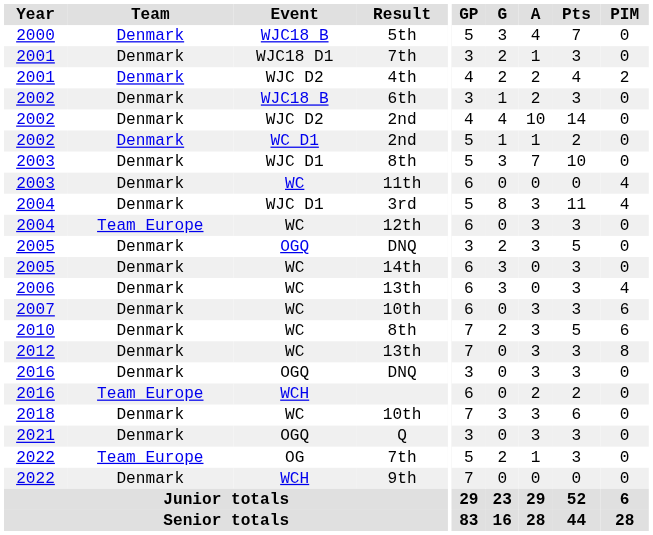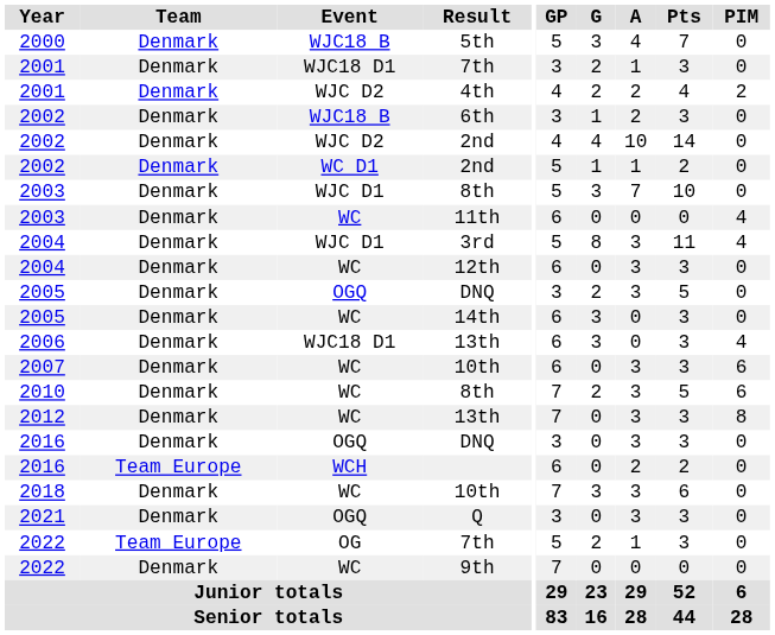 <table border="0" cellpadding="1" cellspacing="0" ID="Table3" style="text-align:center; width:40em">
 <tr ALIGN="center" bgcolor="#e0e0e0">
 <th>Year</th>
 <th>Team</th>
 <th>Event</th>
 <th>Result</th>
 <th rowspan="99" bgcolor="#ffffff"></th>
 <th>GP</th>
 <th>G</th>
 <th>A</th>
 <th>Pts</th>
 <th>PIM</th>
 </tr>
 <tr>
 <td><a href='#'>2000</a></td>
 <td><a href='#'>Denmark</a></td>
 <td><a href='#'>WJC18 B</a></td>
 <td>5th</td>
 <td>5</td>
 <td>3</td>
 <td>4</td>
 <td>7</td>
 <td>0</td>
 </tr>
 <tr bgcolor="#f0f0f0">
 <td><a href='#'>2001</a></td>
 <td>Denmark</td>
 <td>WJC18 D1</td>
 <td>7th</td>
 <td>3</td>
 <td>2</td>
 <td>1</td>
 <td>3</td>
 <td>0</td>
 </tr>
 <tr>
 <td><a href='#'>2001</a></td>
 <td><a href='#'>Denmark</a></td>
 <td>WJC D2</td>
 <td>4th</td>
 <td>4</td>
 <td>2</td>
 <td>2</td>
 <td>4</td>
 <td>2</td>
 </tr>
 <tr bgcolor="#f0f0f0">
 <td><a href='#'>2002</a></td>
 <td>Denmark</td>
 <td><a href='#'>WJC18 B</a></td>
 <td>6th</td>
 <td>3</td>
 <td>1</td>
 <td>2</td>
 <td>3</td>
 <td>0</td>
 </tr>
 <tr>
 <td><a href='#'>2002</a></td>
 <td>Denmark</td>
 <td>WJC D2</td>
 <td>2nd</td>
 <td>4</td>
 <td>4</td>
 <td>10</td>
 <td>14</td>
 <td>0</td>
 </tr>
 <tr bgcolor="#f0f0f0">
 <td><a href='#'>2002</a></td>
 <td><a href='#'>Denmark</a></td>
 <td><a href='#'>WC D1</a></td>
 <td>2nd</td>
 <td>5</td>
 <td>1</td>
 <td>1</td>
 <td>2</td>
 <td>0</td>
 </tr>
 <tr>
 <td><a href='#'>2003</a></td>
 <td>Denmark</td>
 <td>WJC D1</td>
 <td>8th</td>
 <td>5</td>
 <td>3</td>
 <td>7</td>
 <td>10</td>
 <td>0</td>
 </tr>
 <tr bgcolor="#f0f0f0">
 <td><a href='#'>2003</a></td>
 <td>Denmark</td>
 <td><a href='#'>WC</a></td>
 <td>11th</td>
 <td>6</td>
 <td>0</td>
 <td>0</td>
 <td>0</td>
 <td>4</td>
 </tr>
 <tr>
 <td><a href='#'>2004</a></td>
 <td>Denmark</td>
 <td>WJC D1</td>
 <td>3rd</td>
 <td>5</td>
 <td>8</td>
 <td>3</td>
 <td>11</td>
 <td>4</td>
 </tr>
 <tr bgcolor="#f0f0f0">
 <td><a href='#'>2004</a></td>
-<td><a href='#'>Team Europe</a></td>
+<td>Denmark</td>
 <td>WC</td>
 <td>12th</td>
 <td>6</td>
 <td>0</td>
 <td>3</td>
 <td>3</td>
 <td>0</td>
 </tr>
 <tr>
 <td><a href='#'>2005</a></td>
 <td>Denmark</td>
 <td><a href='#'>OGQ</a></td>
 <td>DNQ</td>
 <td>3</td>
 <td>2</td>
 <td>3</td>
 <td>5</td>
 <td>0</td>
 </tr>
 <tr bgcolor="#f0f0f0">
 <td><a href='#'>2005</a></td>
 <td>Denmark</td>
 <td>WC</td>
 <td>14th</td>
 <td>6</td>
 <td>3</td>
 <td>0</td>
 <td>3</td>
 <td>0</td>
 </tr>
 <tr>
 <td><a href='#'>2006</a></td>
 <td>Denmark</td>
-<td>WC</td>
+<td>WJC18 D1</td>
 <td>13th</td>
 <td>6</td>
 <td>3</td>
 <td>0</td>
 <td>3</td>
 <td>4</td>
 </tr>
 <tr bgcolor="#f0f0f0">
 <td><a href='#'>2007</a></td>
 <td>Denmark</td>
 <td>WC</td>
 <td>10th</td>
 <td>6</td>
 <td>0</td>
 <td>3</td>
 <td>3</td>
 <td>6</td>
 </tr>
 <tr>
 <td><a href='#'>2010</a></td>
 <td>Denmark</td>
 <td>WC</td>
 <td>8th</td>
 <td>7</td>
 <td>2</td>
 <td>3</td>
 <td>5</td>
 <td>6</td>
 </tr>
 <tr bgcolor="#f0f0f0">
 <td><a href='#'>2012</a></td>
 <td>Denmark</td>
 <td>WC</td>
 <td>13th</td>
 <td>7</td>
 <td>0</td>
 <td>3</td>
 <td>3</td>
 <td>8</td>
 </tr>
 <tr>
 <td><a href='#'>2016</a></td>
 <td>Denmark</td>
 <td>OGQ</td>
 <td>DNQ</td>
 <td>3</td>
 <td>0</td>
 <td>3</td>
 <td>3</td>
 <td>0</td>
 </tr>
 <tr bgcolor="#f0f0f0">
 <td><a href='#'>2016</a></td>
 <td><a href='#'>Team Europe</a></td>
 <td><a href='#'>WCH</a></td>
 <td></td>
 <td>6</td>
 <td>0</td>
 <td>2</td>
 <td>2</td>
 <td>0</td>
 </tr>
 <tr>
 <td><a href='#'>2018</a></td>
 <td>Denmark</td>
 <td>WC</td>
 <td>10th</td>
 <td>7</td>
 <td>3</td>
 <td>3</td>
 <td>6</td>
 <td>0</td>
 </tr>
 <tr bgcolor="#f0f0f0">
 <td><a href='#'>2021</a></td>
 <td>Denmark</td>
 <td>OGQ</td>
 <td>Q</td>
 <td>3</td>
 <td>0</td>
 <td>3</td>
 <td>3</td>
 <td>0</td>
 </tr>
 <tr>
 <td><a href='#'>2022</a></td>
 <td><a href='#'>Team Europe</a></td>
 <td>OG</td>
 <td>7th</td>
 <td>5</td>
 <td>2</td>
 <td>1</td>
 <td>3</td>
 <td>0</td>
 </tr>
 <tr bgcolor="#f0f0f0">
 <td><a href='#'>2022</a></td>
 <td>Denmark</td>
-<td><a href='#'>WCH</a></td>
+<td>WC</td>
 <td>9th</td>
 <td>7</td>
 <td>0</td>
 <td>0</td>
 <td>0</td>
 <td>0</td>
 </tr>
 <tr bgcolor="#e0e0e0">
 <th colspan="4">Junior totals</th>
 <th>29</th>
 <th>23</th>
 <th>29</th>
 <th>52</th>
 <th>6</th>
 </tr>
 <tr bgcolor="#e0e0e0">
 <th colspan="4">Senior totals</th>
 <th>83</th>
 <th>16</th>
 <th>28</th>
 <th>44</th>
 <th>28</th>
 </tr>
 </table>
